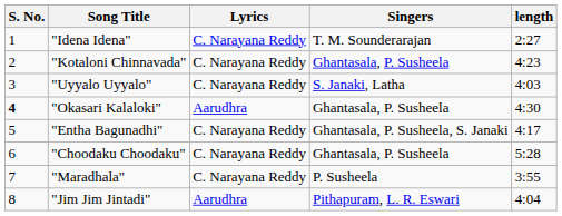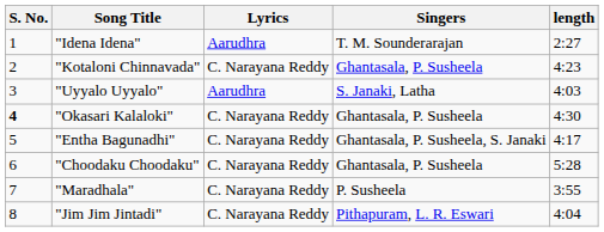 <table class="wikitable">
 <tr>
 <th>S. No.</th>
 <th>Song Title</th>
 <th>Lyrics</th>
 <th>Singers</th>
 <th>length</th>
 </tr>
 <tr>
 <td>1</td>
 <td>"Idena Idena"</td>
-<td><a href='#'>C. Narayana Reddy</a></td>
+<td><a href='#'>Aarudhra</a></td>
 <td>T. M. Sounderarajan</td>
 <td>2:27</td>
 </tr>
 <tr>
 <td>2</td>
 <td>"Kotaloni Chinnavada"</td>
 <td>C. Narayana Reddy</td>
 <td><a href='#'>Ghantasala</a>, <a href='#'>P. Susheela</a></td>
 <td>4:23</td>
 </tr>
 <tr>
 <td>3</td>
 <td>"Uyyalo Uyyalo"</td>
-<td>C. Narayana Reddy</td>
+<td><a href='#'>Aarudhra</a></td>
 <td><a href='#'>S. Janaki</a>, Latha</td>
 <td>4:03</td>
 </tr>
 <tr>
 <td><strong>4</strong></td>
 <td>"Okasari Kalaloki"</td>
-<td><a href='#'>Aarudhra</a></td>
+<td>C. Narayana Reddy</td>
 <td>Ghantasala, P. Susheela</td>
 <td>4:30</td>
 </tr>
 <tr>
 <td>5</td>
 <td>"Entha Bagunadhi"</td>
 <td>C. Narayana Reddy</td>
 <td>Ghantasala, P. Susheela, S. Janaki</td>
 <td>4:17</td>
 </tr>
 <tr>
 <td>6</td>
 <td>"Choodaku Choodaku"</td>
 <td>C. Narayana Reddy</td>
 <td>Ghantasala, P. Susheela</td>
 <td>5:28</td>
 </tr>
 <tr>
 <td>7</td>
 <td>"Maradhala"</td>
 <td>C. Narayana Reddy</td>
 <td>P. Susheela</td>
 <td>3:55</td>
 </tr>
 <tr>
 <td>8</td>
 <td>"Jim Jim Jintadi"</td>
-<td><a href='#'>Aarudhra</a></td>
+<td>C. Narayana Reddy</td>
 <td><a href='#'>Pithapuram</a>, <a href='#'>L. R. Eswari</a></td>
 <td>4:04</td>
 </tr>
 </table>
